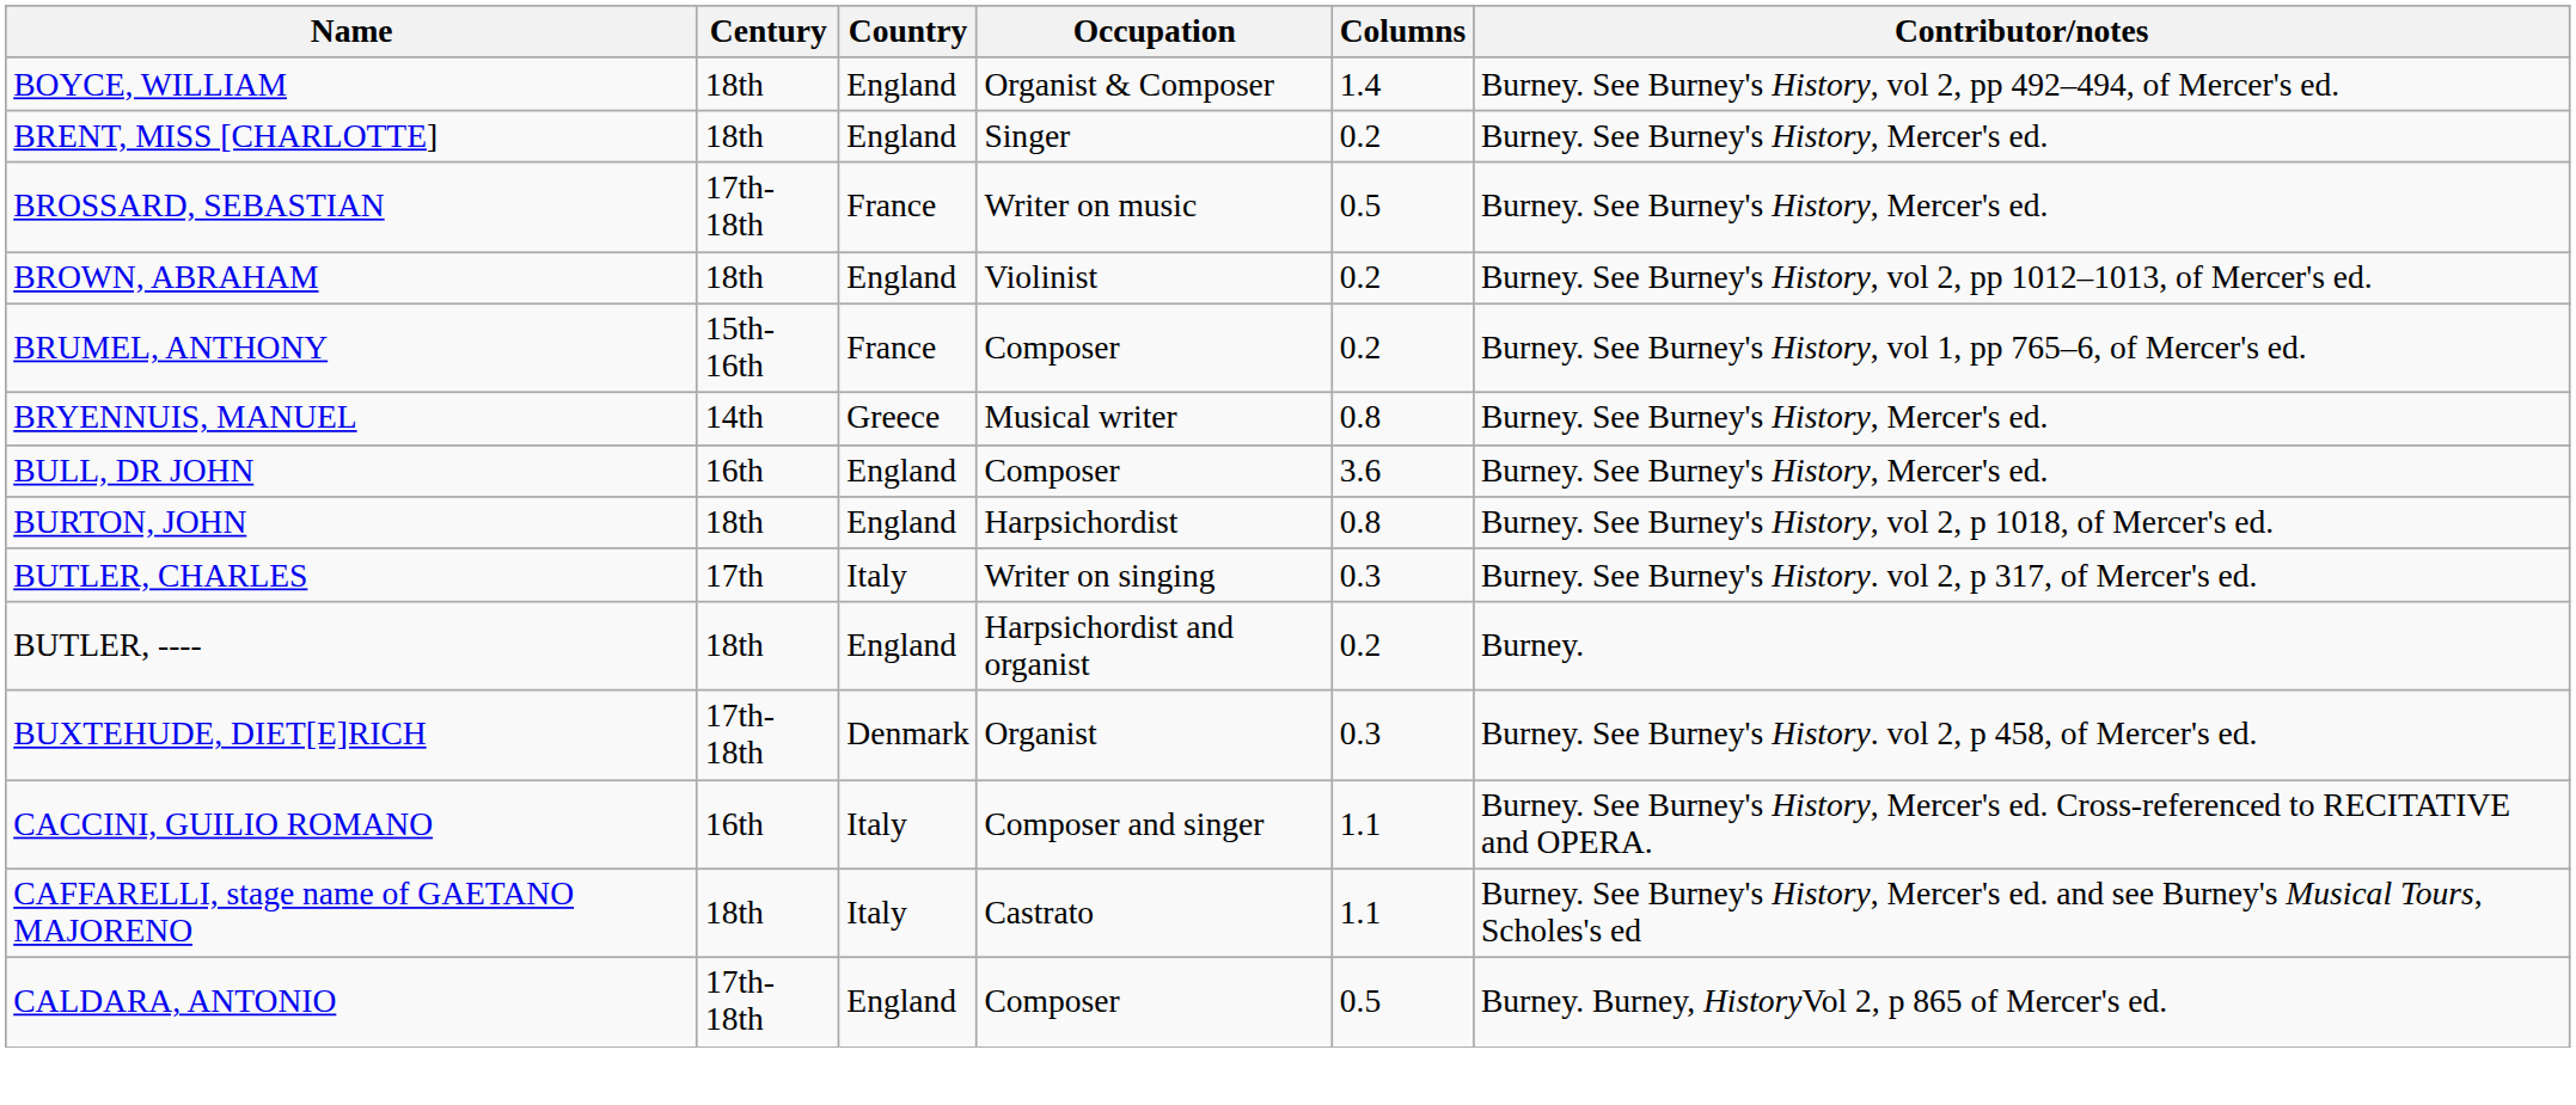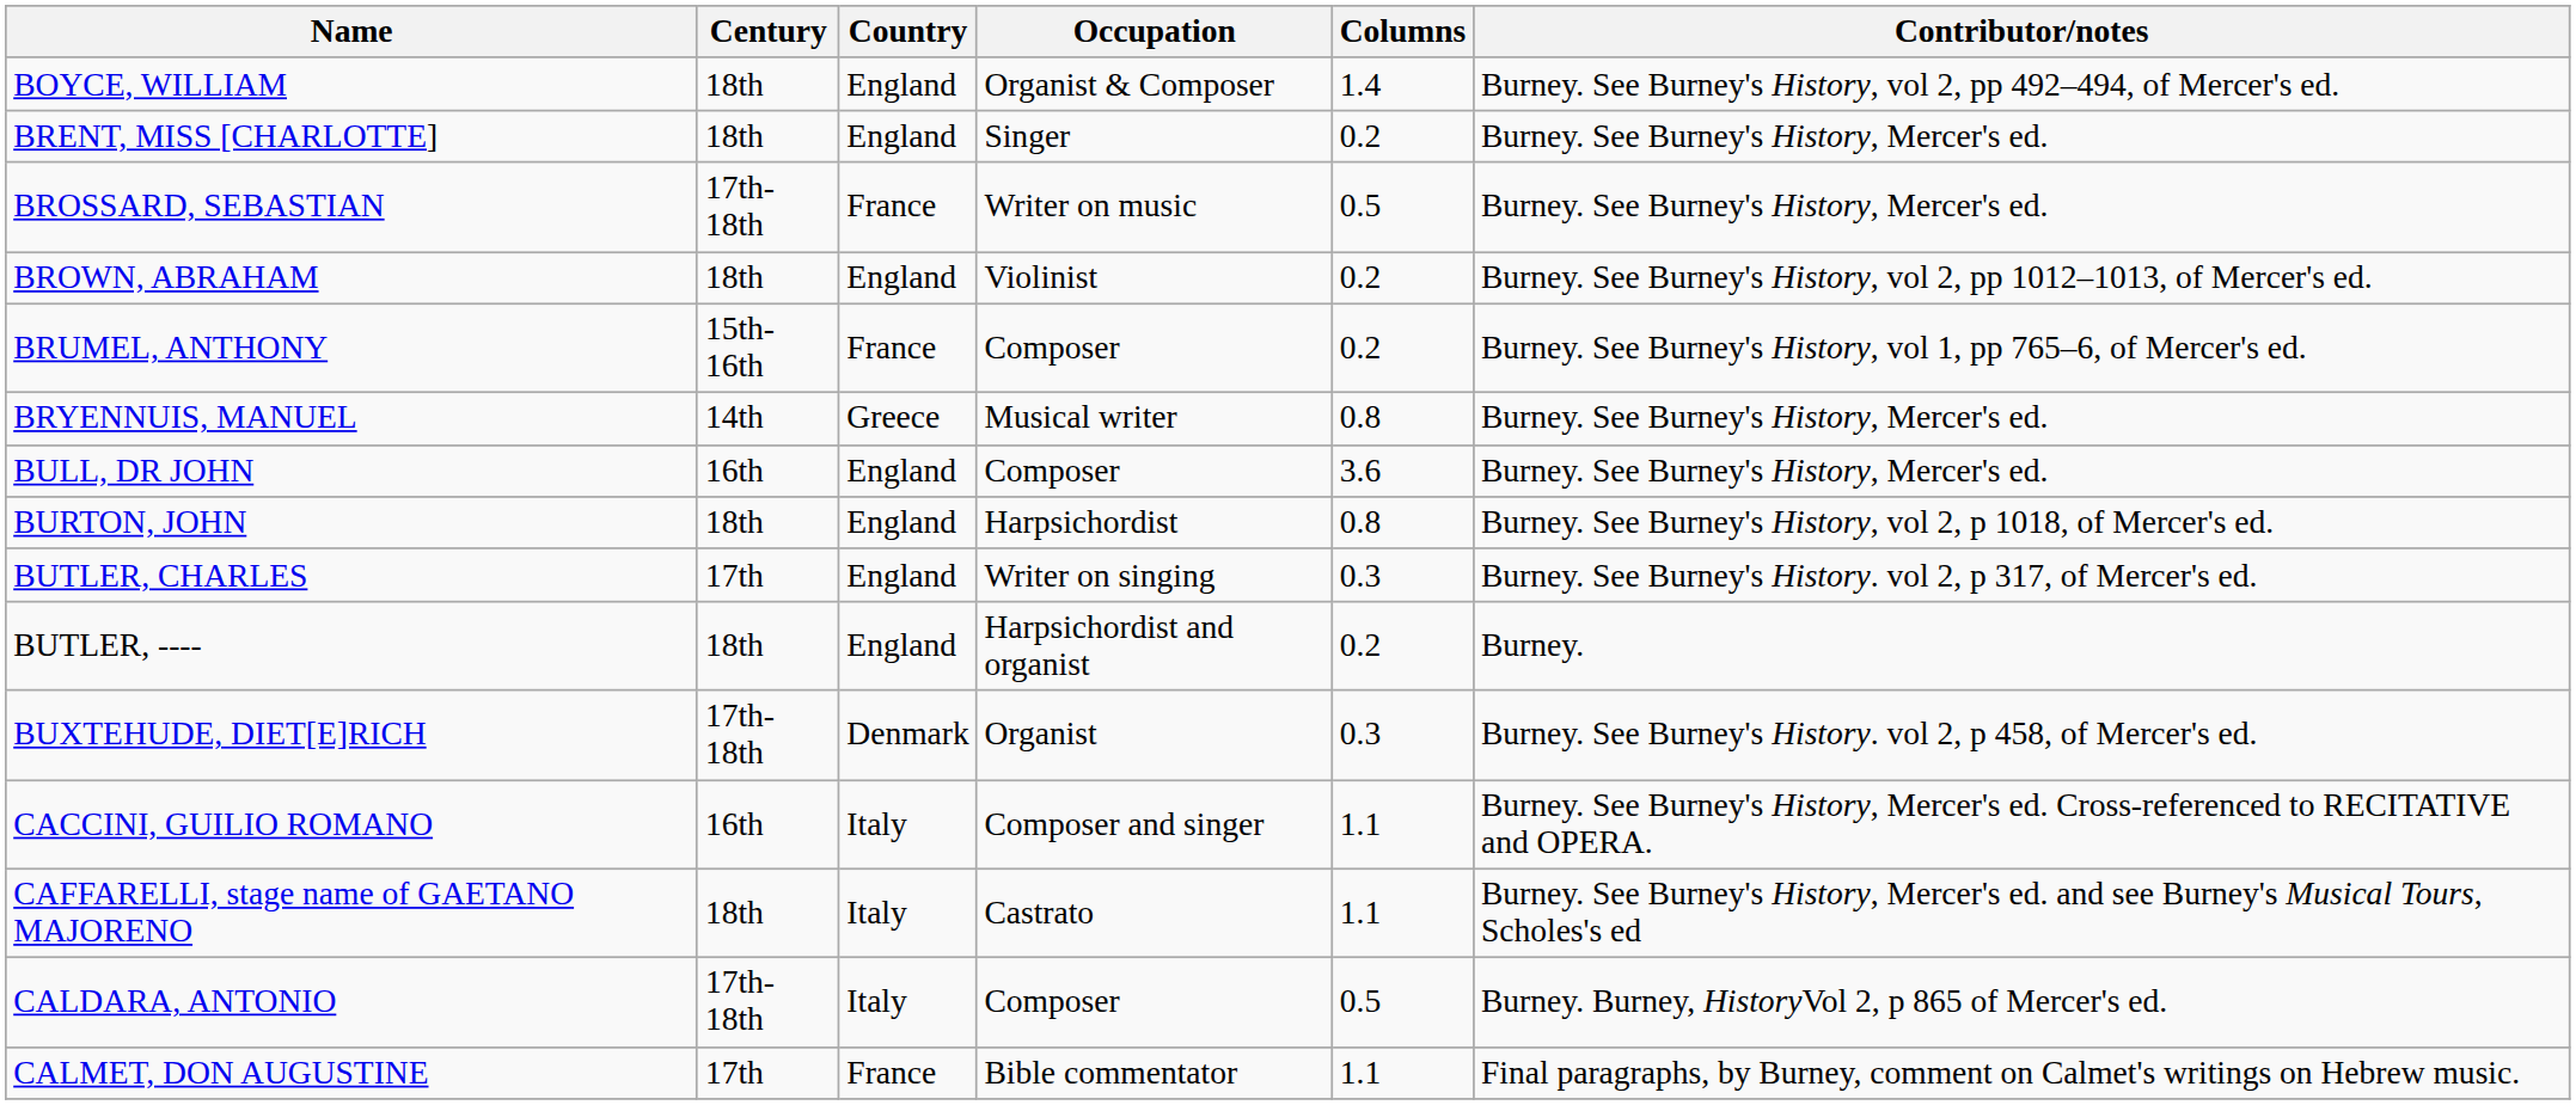 <table class="wikitable">
 <tr>
 <th>Name</th>
 <th>Century</th>
 <th>Country</th>
 <th>Occupation</th>
 <th>Columns</th>
 <th>Contributor/notes</th>
 </tr>
 <tr>
 <td><a href='#'>BOYCE, WILLIAM</a></td>
 <td>18th</td>
 <td>England</td>
 <td>Organist & Composer</td>
 <td>1.4</td>
 <td>Burney. See Burney's <em>History</em>, vol 2, pp 492–494, of Mercer's ed.</td>
 </tr>
 <tr>
 <td><a href='#'>BRENT, MISS [CHARLOTTE</a>]</td>
 <td>18th</td>
 <td>England</td>
 <td>Singer</td>
 <td>0.2</td>
 <td>Burney. See Burney's <em>History</em>, Mercer's ed.</td>
 </tr>
 <tr>
 <td><a href='#'>BROSSARD, SEBASTIAN</a></td>
 <td>17th-18th</td>
 <td>France</td>
 <td>Writer on music</td>
 <td>0.5</td>
 <td>Burney. See Burney's <em>History</em>, Mercer's ed.</td>
 </tr>
 <tr>
 <td><a href='#'>BROWN, ABRAHAM</a></td>
 <td>18th</td>
 <td>England</td>
 <td>Violinist</td>
 <td>0.2</td>
 <td>Burney. See Burney's <em>History</em>, vol 2, pp 1012–1013, of Mercer's ed.</td>
 </tr>
 <tr>
 <td><a href='#'>BRUMEL, ANTHONY</a></td>
 <td>15th-16th</td>
 <td>France</td>
 <td>Composer</td>
 <td>0.2</td>
 <td>Burney.  See Burney's <em>History</em>, vol 1, pp 765–6, of Mercer's ed.</td>
 </tr>
 <tr>
 <td><a href='#'>BRYENNUIS, MANUEL</a></td>
 <td>14th</td>
 <td>Greece</td>
 <td>Musical writer</td>
 <td>0.8</td>
 <td>Burney. See Burney's <em>History</em>, Mercer's ed.</td>
 </tr>
 <tr>
 <td><a href='#'>BULL, DR JOHN</a></td>
 <td>16th</td>
 <td>England</td>
 <td>Composer</td>
 <td>3.6</td>
 <td>Burney. See Burney's <em>History</em>, Mercer's ed.</td>
 </tr>
 <tr>
 <td><a href='#'>BURTON, JOHN</a></td>
 <td>18th</td>
 <td>England</td>
 <td>Harpsichordist</td>
 <td>0.8</td>
 <td>Burney. See Burney's <em>History</em>, vol 2, p 1018, of Mercer's ed.</td>
 </tr>
 <tr>
 <td><a href='#'>BUTLER, CHARLES</a></td>
 <td>17th</td>
-<td>Italy</td>
+<td>England</td>
 <td>Writer on singing</td>
 <td>0.3</td>
 <td>Burney. See Burney's <em>History</em>. vol 2, p 317, of Mercer's ed.</td>
 </tr>
 <tr>
 <td>BUTLER, ----</td>
 <td>18th</td>
 <td>England</td>
 <td>Harpsichordist and organist</td>
 <td>0.2</td>
 <td>Burney.</td>
 </tr>
 <tr>
 <td><a href='#'>BUXTEHUDE, DIET[E]RICH</a></td>
 <td>17th-18th</td>
 <td>Denmark</td>
 <td>Organist</td>
 <td>0.3</td>
 <td>Burney. See Burney's <em>History</em>. vol 2, p 458, of Mercer's ed.</td>
 </tr>
 <tr>
 <td><a href='#'>CACCINI, GUILIO ROMANO</a></td>
 <td>16th</td>
 <td>Italy</td>
 <td>Composer and singer</td>
 <td>1.1</td>
 <td>Burney. See Burney's <em>History</em>, Mercer's ed. Cross-referenced to RECITATIVE and OPERA.</td>
 </tr>
 <tr>
 <td><a href='#'>CAFFARELLI, stage name of GAETANO MAJORENO</a></td>
 <td>18th</td>
 <td>Italy</td>
 <td>Castrato</td>
 <td>1.1</td>
 <td>Burney. See Burney's <em>History</em>, Mercer's ed. and see Burney's <em>Musical Tours</em>, Scholes's ed</td>
 </tr>
 <tr>
 <td><a href='#'>CALDARA, ANTONIO</a></td>
 <td>17th-18th</td>
-<td>England</td>
+<td>Italy</td>
 <td>Composer</td>
 <td>0.5</td>
 <td>Burney.  Burney, <em>History</em>Vol 2, p 865 of Mercer's ed.</td>
 </tr>
+<tr>
+<td><a href='#'>CALMET, DON AUGUSTINE</a></td>
+<td>17th</td>
+<td>France</td>
+<td>Bible commentator</td>
+<td>1.1</td>
+<td>Final paragraphs, by Burney, comment on Calmet's writings on Hebrew music.</td>
+</tr>
 </table>
